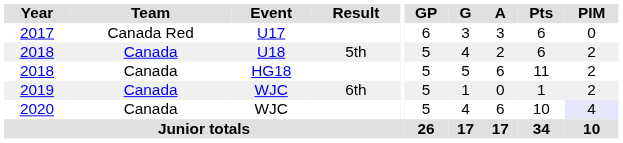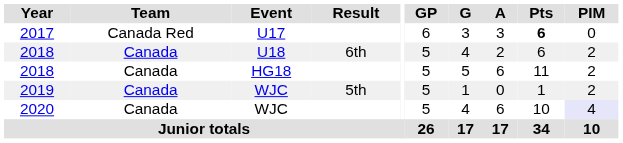 <table border="0" cellpadding="1" cellspacing="0" ID="Table3" style="text-align:center; width:40em;">
 <tr bgcolor="#e0e0e0">
 <th>Year</th>
 <th>Team</th>
 <th>Event</th>
 <th>Result</th>
 <th rowspan="98" bgcolor="#ffffff"></th>
 <th>GP</th>
 <th>G</th>
 <th>A</th>
 <th>Pts</th>
 <th>PIM</th>
 </tr>
 <tr>
 <td><a href='#'>2017</a></td>
 <td>Canada Red</td>
 <td><a href='#'>U17</a></td>
 <td></td>
 <td>6</td>
 <td>3</td>
 <td>3</td>
-<td>6</td>
+<td><strong>6</strong></td>
 <td>0</td>
 </tr>
 <tr bgcolor="#f0f0f0">
 <td><a href='#'>2018</a></td>
 <td><a href='#'>Canada</a></td>
 <td><a href='#'>U18</a></td>
-<td>5th</td>
+<td>6th</td>
 <td>5</td>
 <td>4</td>
 <td>2</td>
 <td>6</td>
 <td>2</td>
 </tr>
 <tr>
 <td><a href='#'>2018</a></td>
 <td>Canada</td>
 <td><a href='#'>HG18</a></td>
 <td></td>
 <td>5</td>
 <td>5</td>
 <td>6</td>
 <td>11</td>
 <td>2</td>
 </tr>
 <tr bgcolor="#f0f0f0">
 <td><a href='#'>2019</a></td>
 <td><a href='#'>Canada</a></td>
 <td><a href='#'>WJC</a></td>
-<td>6th</td>
+<td>5th</td>
 <td>5</td>
 <td>1</td>
 <td>0</td>
 <td>1</td>
 <td>2</td>
 </tr>
 <tr>
 <td><a href='#'>2020</a></td>
 <td>Canada</td>
 <td>WJC</td>
 <td></td>
 <td>5</td>
 <td>4</td>
 <td>6</td>
 <td>10</td>
 <td style="background: lavender;">4</td>
 </tr>
 <tr bgcolor="#e0e0e0">
 <th colspan="5">Junior totals</th>
 <th>26</th>
 <th>17</th>
 <th>17</th>
 <th>34</th>
 <th>10</th>
 </tr>
 </table>
